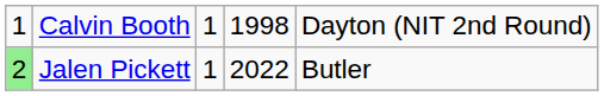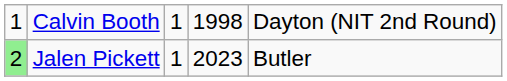 <table class="wikitable">
 <tr>
 <td>1</td>
 <td><a href='#'>Calvin Booth</a></td>
 <td>1</td>
 <td>1998</td>
 <td>Dayton (NIT 2nd Round)</td>
 </tr>
 <tr>
 <td style="background: lightgreen;">2</td>
 <td><a href='#'>Jalen Pickett</a></td>
 <td>1</td>
-<td>2022</td>
+<td>2023</td>
 <td>Butler</td>
 </tr>
 </table>
